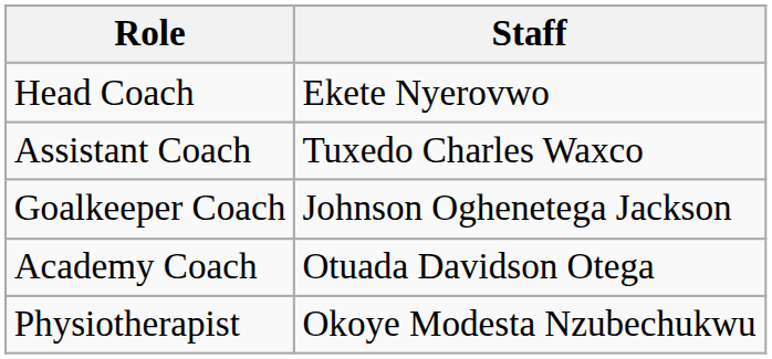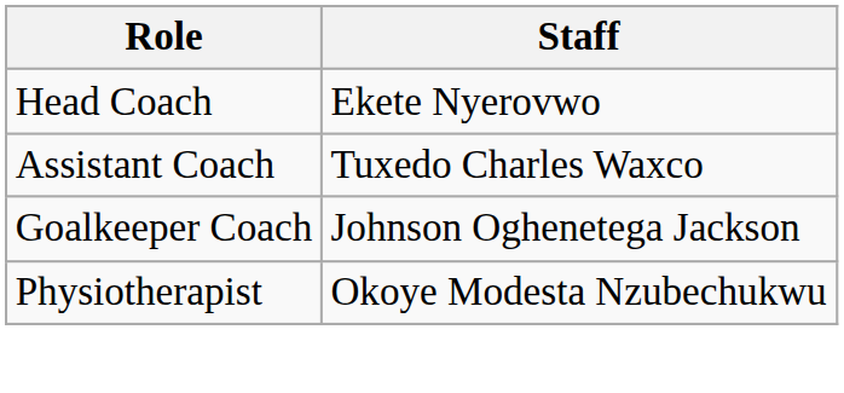 <table class="wikitable defaultcenter col1left col4right">
 <tr>
 <th>Role</th>
 <th>Staff</th>
 </tr>
 <tr>
 <td>Head Coach</td>
 <td>Ekete Nyerovwo</td>
 </tr>
 <tr>
 <td>Assistant Coach</td>
 <td>Tuxedo Charles Waxco</td>
 </tr>
 <tr>
 <td>Goalkeeper Coach</td>
 <td>Johnson Oghenetega Jackson</td>
 </tr>
 <tr>
-<td>Academy Coach</td>
-<td>Otuada Davidson Otega</td>
-</tr>
-<tr>
 <td>Physiotherapist</td>
 <td>Okoye Modesta Nzubechukwu</td>
 </tr>
 </table>
